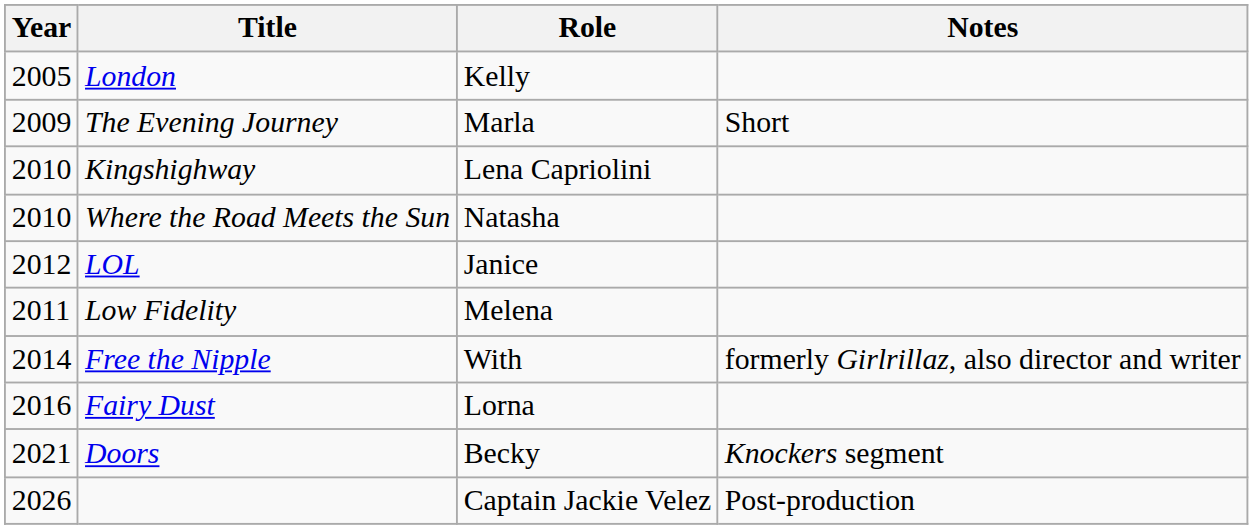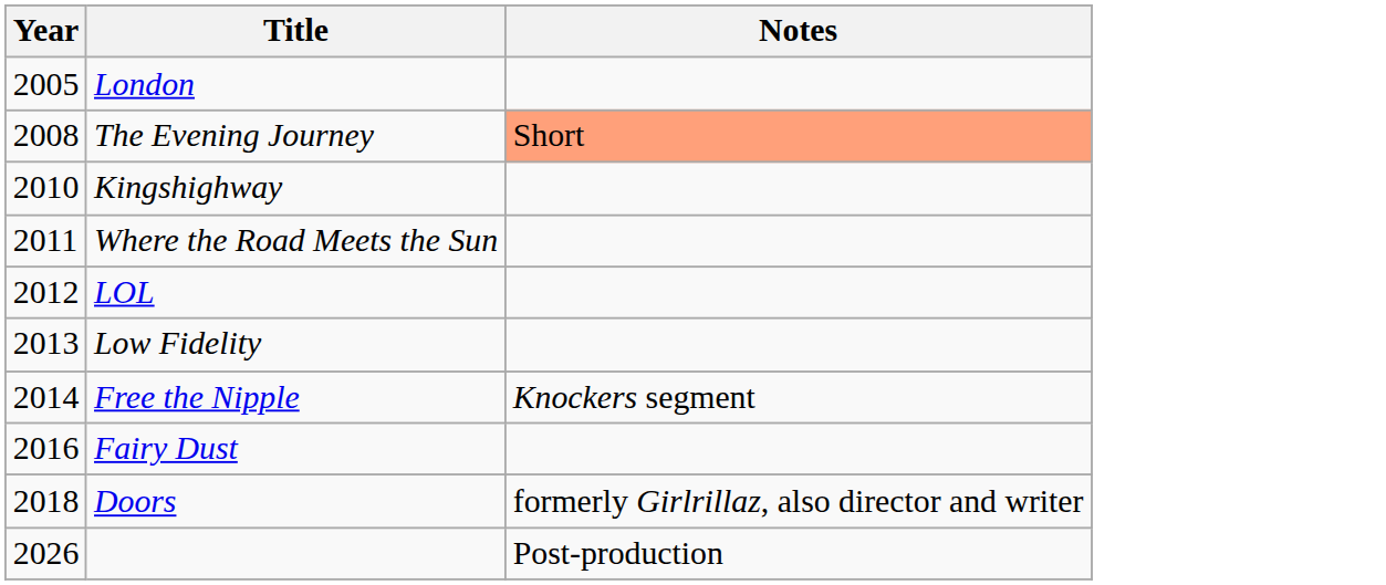 <table class="wikitable sortable">
 <tr>
 <th>Year</th>
 <th>Title</th>
-<th>Role</th>
 <th class="unsortable">Notes</th>
 </tr>
 <tr>
 <td>2005</td>
 <td><em><a href='#'>London</a></em></td>
-<td>Kelly</td>
 <td></td>
 </tr>
 <tr>
-<td>2009</td>
+<td>2008</td>
 <td><em>The Evening Journey</em></td>
-<td>Marla</td>
-<td>Short</td>
+<td style="background: lightsalmon;">Short</td>
 </tr>
 <tr>
 <td>2010</td>
 <td><em>Kingshighway</em></td>
-<td>Lena Capriolini</td>
 <td></td>
 </tr>
 <tr>
-<td>2010</td>
+<td>2011</td>
 <td><em>Where the Road Meets the Sun</em></td>
-<td>Natasha</td>
 <td></td>
 </tr>
 <tr>
 <td>2012</td>
 <td><a href='#'><em>LOL</em></a></td>
-<td>Janice</td>
 <td></td>
 </tr>
 <tr>
-<td>2011</td>
+<td>2013</td>
 <td><em>Low Fidelity</em></td>
-<td>Melena</td>
 <td></td>
 </tr>
 <tr>
 <td>2014</td>
 <td><em><a href='#'>Free the Nipple</a></em></td>
-<td>With</td>
-<td>formerly <em>Girlrillaz</em>, also director and writer</td>
+<td><em>Knockers</em> segment</td>
 </tr>
 <tr>
 <td>2016</td>
 <td><em><a href='#'>Fairy Dust</a></em></td>
-<td>Lorna</td>
 <td></td>
 </tr>
 <tr>
-<td>2021</td>
+<td>2018</td>
 <td><em><a href='#'>Doors</a></em></td>
-<td>Becky</td>
-<td><em>Knockers</em> segment</td>
+<td>formerly <em>Girlrillaz</em>, also director and writer</td>
 </tr>
 <tr>
 <td>2026</td>
 <td></td>
-<td>Captain Jackie Velez</td>
 <td>Post-production</td>
 </tr>
 </table>
